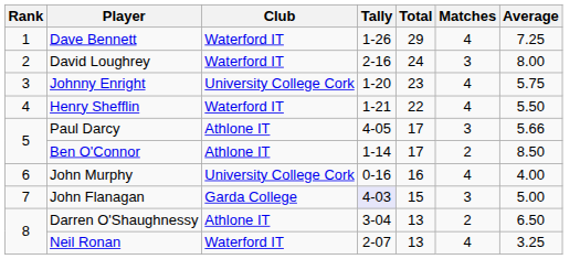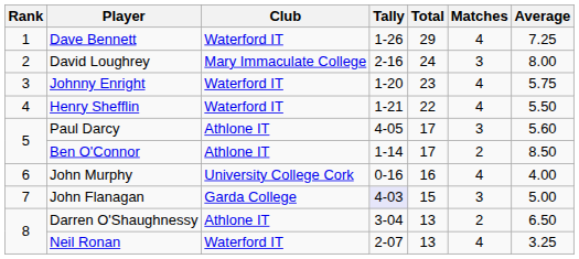 <table class="wikitable">
 <tr>
 <th>Rank</th>
 <th>Player</th>
 <th>Club</th>
 <th>Tally</th>
 <th>Total</th>
 <th>Matches</th>
 <th>Average</th>
 </tr>
 <tr>
 <td rowspan="1" style="text-align:center;">1</td>
 <td><a href='#'>Dave Bennett</a></td>
 <td><a href='#'>Waterford IT</a></td>
 <td align=center>1-26</td>
 <td align=center>29</td>
 <td align=center>4</td>
 <td align=center>7.25</td>
 </tr>
 <tr>
 <td rowspan="1" style="text-align:center;">2</td>
 <td>David Loughrey</td>
-<td><a href='#'>Waterford IT</a></td>
+<td><a href='#'>Mary Immaculate College</a></td>
 <td align=center>2-16</td>
 <td align=center>24</td>
 <td align=center>3</td>
 <td align=center>8.00</td>
 </tr>
 <tr>
 <td rowspan="1" style="text-align:center;">3</td>
 <td><a href='#'>Johnny Enright</a></td>
-<td><a href='#'>University College Cork</a></td>
+<td><a href='#'>Waterford IT</a></td>
 <td align=center>1-20</td>
 <td align=center>23</td>
 <td align=center>4</td>
 <td align=center>5.75</td>
 </tr>
 <tr>
 <td rowspan="1" style="text-align:center;">4</td>
 <td><a href='#'>Henry Shefflin</a></td>
 <td><a href='#'>Waterford IT</a></td>
 <td align=center>1-21</td>
 <td align=center>22</td>
 <td align=center>4</td>
 <td align=center>5.50</td>
 </tr>
 <tr>
 <td rowspan="2" style="text-align:center;">5</td>
 <td>Paul Darcy</td>
 <td><a href='#'>Athlone IT</a></td>
 <td align=center>4-05</td>
 <td align=center>17</td>
 <td align=center>3</td>
-<td align=center>5.66</td>
+<td align=center>5.60</td>
 </tr>
 <tr>
 <td><a href='#'>Ben O'Connor</a></td>
 <td><a href='#'>Athlone IT</a></td>
 <td align=center>1-14</td>
 <td align=center>17</td>
 <td align=center>2</td>
 <td align=center>8.50</td>
 </tr>
 <tr>
 <td rowspan="1" style="text-align:center;">6</td>
 <td>John Murphy</td>
 <td><a href='#'>University College Cork</a></td>
 <td align=center>0-16</td>
 <td align=center>16</td>
 <td align=center>4</td>
 <td align=center>4.00</td>
 </tr>
 <tr>
 <td rowspan="1" style="text-align:center;">7</td>
 <td>John Flanagan</td>
 <td><a href='#'>Garda College</a></td>
 <td align=center style="background: lavender;">4-03</td>
 <td align=center>15</td>
 <td align=center>3</td>
 <td align=center>5.00</td>
 </tr>
 <tr>
 <td rowspan="2" style="text-align:center;">8</td>
 <td>Darren O'Shaughnessy</td>
 <td><a href='#'>Athlone IT</a></td>
 <td align=center>3-04</td>
 <td align=center>13</td>
 <td align=center>2</td>
 <td align=center>6.50</td>
 </tr>
 <tr>
 <td><a href='#'>Neil Ronan</a></td>
 <td><a href='#'>Waterford IT</a></td>
 <td align=center>2-07</td>
 <td align=center>13</td>
 <td align=center>4</td>
 <td align=center>3.25</td>
 </tr>
 </table>
